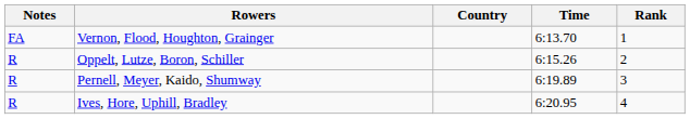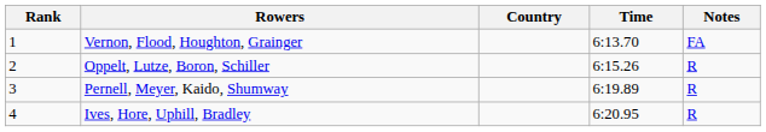 <table class="wikitable" width=50%>
 <tr>
-<th>Notes</th>
+<th>Rank</th>
 <th>Rowers</th>
 <th>Country</th>
 <th>Time</th>
-<th>Rank</th>
+<th>Notes</th>
 </tr>
 <tr>
-<td><a href='#'>FA</a></td>
+<td>1</td>
 <td><a href='#'>Vernon</a>, <a href='#'>Flood</a>, <a href='#'>Houghton</a>, <a href='#'>Grainger</a></td>
 <td></td>
 <td>6:13.70</td>
-<td>1</td>
+<td><a href='#'>FA</a></td>
 </tr>
 <tr>
-<td><a href='#'>R</a></td>
+<td>2</td>
 <td><a href='#'>Oppelt</a>, <a href='#'>Lutze</a>, <a href='#'>Boron</a>, <a href='#'>Schiller</a></td>
 <td></td>
 <td>6:15.26</td>
-<td>2</td>
+<td><a href='#'>R</a></td>
 </tr>
 <tr>
-<td><a href='#'>R</a></td>
+<td>3</td>
 <td><a href='#'>Pernell</a>, <a href='#'>Meyer</a>, Kaido, <a href='#'>Shumway</a></td>
 <td></td>
 <td>6:19.89</td>
-<td>3</td>
+<td><a href='#'>R</a></td>
 </tr>
 <tr>
-<td><a href='#'>R</a></td>
+<td>4</td>
 <td><a href='#'>Ives</a>, <a href='#'>Hore</a>, <a href='#'>Uphill</a>, <a href='#'>Bradley</a></td>
 <td></td>
 <td>6:20.95</td>
-<td>4</td>
+<td><a href='#'>R</a></td>
 </tr>
 </table>
